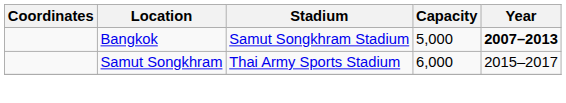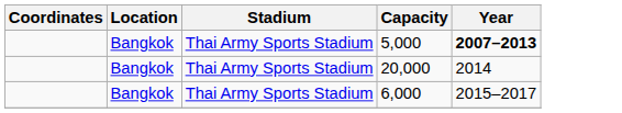 <table class="wikitable sortable">
 <tr>
 <th>Coordinates</th>
 <th>Location</th>
 <th>Stadium</th>
 <th>Capacity</th>
 <th>Year</th>
 </tr>
 <tr>
 <td></td>
 <td><a href='#'>Bangkok</a></td>
-<td><a href='#'>Samut Songkhram Stadium</a></td>
+<td><a href='#'>Thai Army Sports Stadium</a></td>
 <td>5,000</td>
 <td><strong>2007–2013</strong></td>
 </tr>
 <tr>
 <td></td>
-<td><a href='#'>Samut Songkhram</a></td>
+<td><a href='#'>Bangkok</a></td>
+<td><a href='#'>Thai Army Sports Stadium</a></td>
+<td>20,000</td>
+<td>2014</td>
+</tr>
+<tr>
+<td></td>
+<td><a href='#'>Bangkok</a></td>
 <td><a href='#'>Thai Army Sports Stadium</a></td>
 <td>6,000</td>
 <td>2015–2017</td>
 </tr>
 <tr>
 </tr>
 </table>
